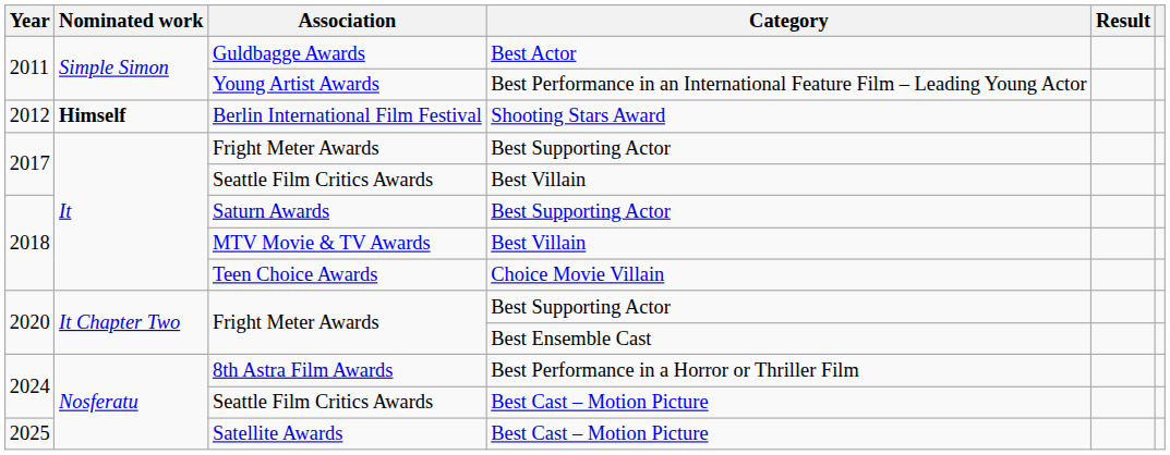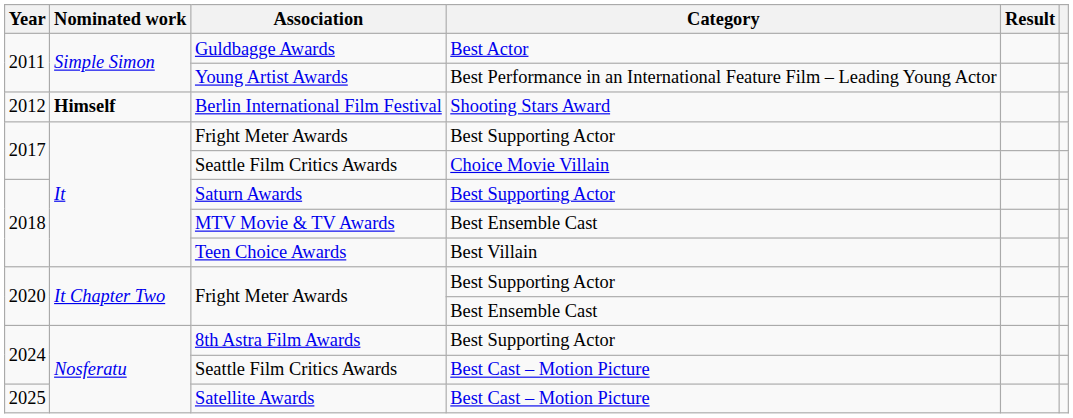 <table class="wikitable">
 <tr>
 <th>Year</th>
 <th>Nominated work</th>
 <th>Association</th>
 <th>Category</th>
 <th>Result</th>
 <th></th>
 </tr>
 <tr>
 <td rowspan=2>2011</td>
 <td rowspan="2"><em><a href='#'>Simple Simon</a></em></td>
 <td><a href='#'>Guldbagge Awards</a></td>
 <td><a href='#'>Best Actor</a></td>
 <td></td>
 <td></td>
 </tr>
 <tr>
 <td><a href='#'>Young Artist Awards</a></td>
 <td>Best Performance in an International Feature Film – Leading Young Actor</td>
 <td></td>
 <td></td>
 </tr>
 <tr>
 <td>2012</td>
 <td><strong>Himself</strong></td>
 <td><a href='#'>Berlin International Film Festival</a></td>
 <td><a href='#'>Shooting Stars Award</a></td>
 <td></td>
 <td></td>
 </tr>
 <tr>
 <td rowspan="2">2017</td>
 <td rowspan="5"><em><a href='#'>It</a></em></td>
 <td>Fright Meter Awards</td>
 <td>Best Supporting Actor</td>
 <td></td>
 <td></td>
 </tr>
 <tr>
 <td>Seattle Film Critics Awards</td>
-<td>Best Villain</td>
+<td><a href='#'>Choice Movie Villain</a></td>
 <td></td>
 <td></td>
 </tr>
 <tr>
 <td rowspan="3">2018</td>
 <td><a href='#'>Saturn Awards</a></td>
 <td><a href='#'>Best Supporting Actor</a></td>
 <td></td>
 <td style="text-align:center;"></td>
 </tr>
 <tr>
 <td><a href='#'>MTV Movie & TV Awards</a></td>
-<td><a href='#'>Best Villain</a></td>
+<td>Best Ensemble Cast</td>
 <td></td>
 <td style="text-align:center;"></td>
 </tr>
 <tr>
 <td><a href='#'>Teen Choice Awards</a></td>
-<td><a href='#'>Choice Movie Villain</a></td>
+<td>Best Villain</td>
 <td></td>
 <td></td>
 </tr>
 <tr>
 <td rowspan="2">2020</td>
 <td rowspan="2"><em><a href='#'>It Chapter Two</a></em></td>
 <td rowspan="2">Fright Meter Awards</td>
 <td>Best Supporting Actor</td>
 <td></td>
 <td></td>
 </tr>
 <tr>
 <td>Best Ensemble Cast</td>
 <td></td>
 <td></td>
 </tr>
 <tr>
 <td rowspan="2">2024</td>
 <td rowspan="3"><em><a href='#'>Nosferatu</a></em></td>
 <td><a href='#'>8th Astra Film Awards</a></td>
-<td>Best Performance in a Horror or Thriller Film</td>
+<td>Best Supporting Actor</td>
 <td></td>
 <td></td>
 </tr>
 <tr>
 <td>Seattle Film Critics Awards</td>
 <td><a href='#'>Best Cast – Motion Picture</a></td>
 <td></td>
 <td></td>
 </tr>
 <tr>
 <td>2025</td>
 <td><a href='#'>Satellite Awards</a></td>
 <td><a href='#'>Best Cast – Motion Picture</a></td>
 <td></td>
 <td></td>
 </tr>
 </table>
